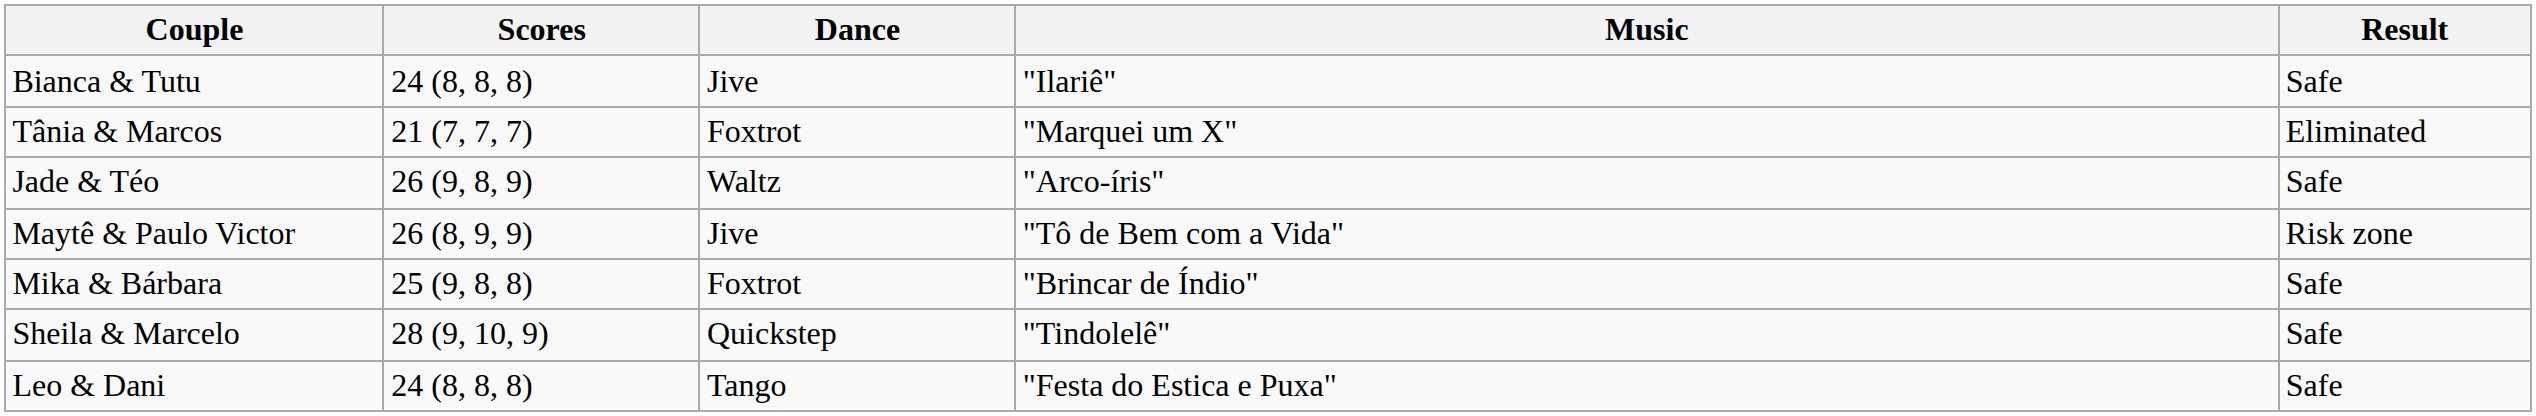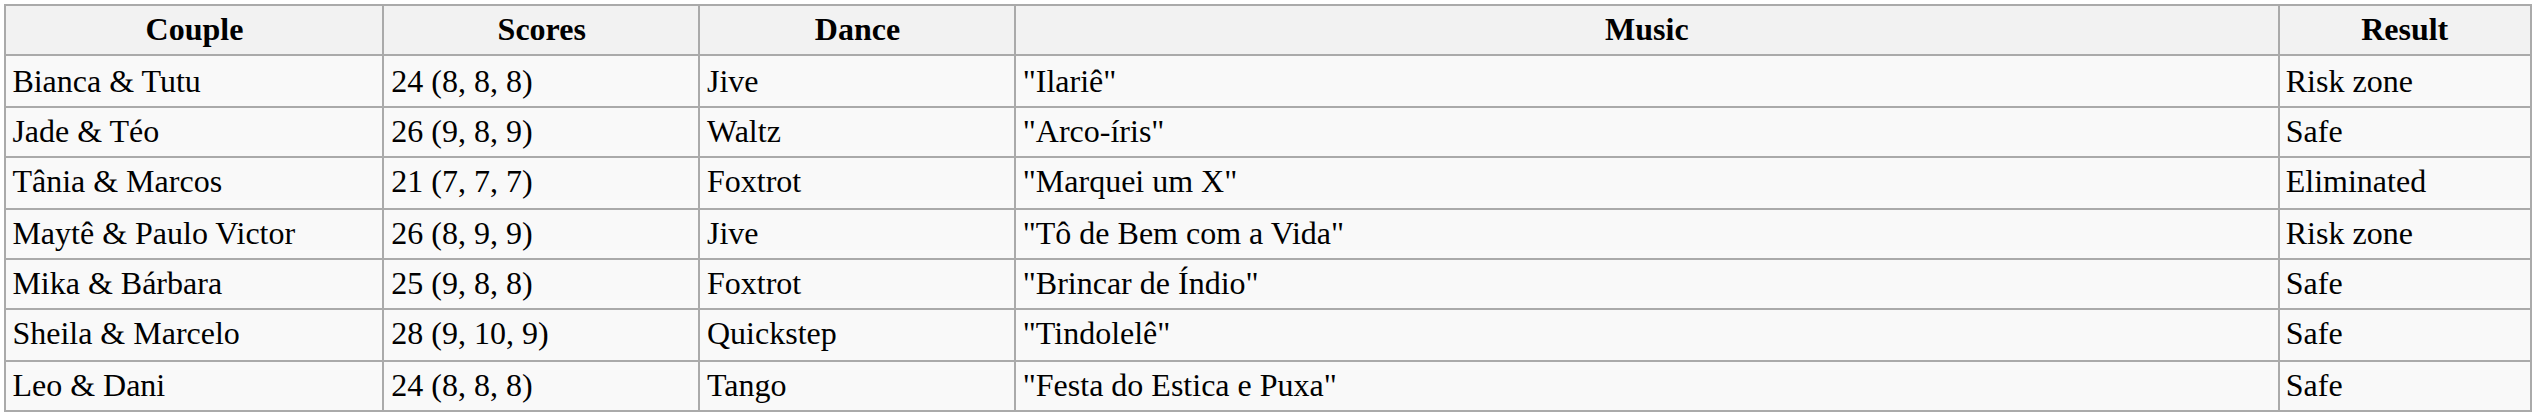 <table class="wikitable sortable" style="width:100%;">
 <tr>
 <th style="width:15.0%;">Couple</th>
 <th style="width:12.5%;">Scores</th>
 <th style="width:12.5%;">Dance</th>
 <th style="width:50.0%;">Music</th>
 <th style="width:10.0%;">Result</th>
 </tr>
 <tr>
 <td>Bianca & Tutu</td>
 <td>24 (8, 8, 8)</td>
 <td>Jive</td>
 <td>"Ilariê"</td>
+<td>Risk zone</td>
+</tr>
+<tr>
+<td>Jade & Téo</td>
+<td>26 (9, 8, 9)</td>
+<td>Waltz</td>
+<td>"Arco-íris"</td>
 <td>Safe</td>
 </tr>
 <tr>
 <td>Tânia & Marcos</td>
 <td>21 (7, 7, 7)</td>
 <td>Foxtrot</td>
 <td>"Marquei um X"</td>
 <td>Eliminated</td>
-</tr>
-<tr>
-<td>Jade & Téo</td>
-<td>26 (9, 8, 9)</td>
-<td>Waltz</td>
-<td>"Arco-íris"</td>
-<td>Safe</td>
 </tr>
 <tr>
 <td>Maytê & Paulo Victor</td>
 <td>26 (8, 9, 9)</td>
 <td>Jive</td>
 <td>"Tô de Bem com a Vida"</td>
 <td>Risk zone</td>
 </tr>
 <tr>
 <td>Mika & Bárbara</td>
 <td>25 (9, 8, 8)</td>
 <td>Foxtrot</td>
 <td>"Brincar de Índio"</td>
 <td>Safe</td>
 </tr>
 <tr>
 <td>Sheila & Marcelo</td>
 <td>28 (9, 10, 9)</td>
 <td>Quickstep</td>
 <td>"Tindolelê"</td>
 <td>Safe</td>
 </tr>
 <tr>
 <td>Leo & Dani</td>
 <td>24 (8, 8, 8)</td>
 <td>Tango</td>
 <td>"Festa do Estica e Puxa"</td>
 <td>Safe</td>
 </tr>
 <tr>
 </tr>
 </table>
